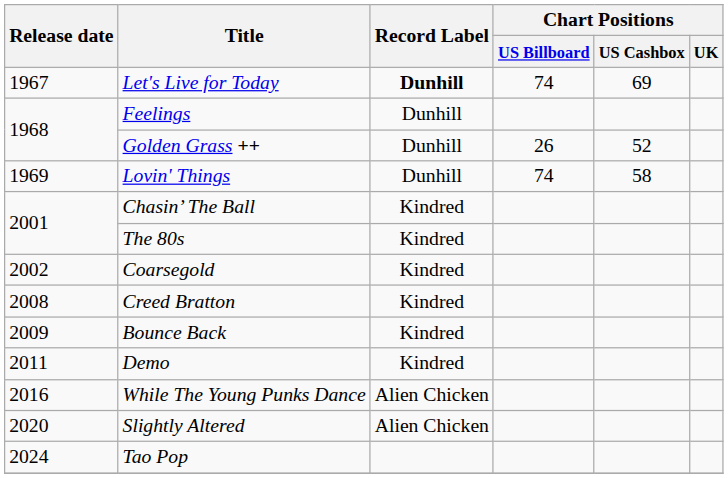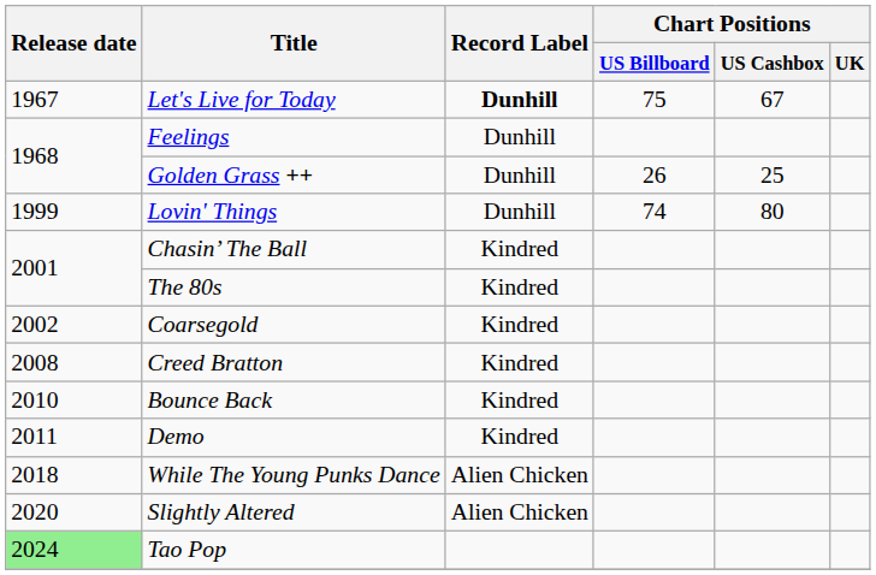 <table class="wikitable">
 <tr>
 <th rowspan="2">Release date</th>
 <th rowspan="2">Title</th>
 <th rowspan="2">Record Label</th>
 <th colspan="4">Chart Positions</th>
 </tr>
 <tr>
 <th><small><a href='#'>US Billboard</a></small></th>
 <th><small> US Cashbox </small></th>
 <th><small>UK</small></th>
 </tr>
 <tr>
 <td>1967</td>
 <td><em><a href='#'>Let's Live for Today</a></em></td>
 <td style="text-align:center;"><strong>Dunhill</strong></td>
-<td style="text-align:center;">74</td>
-<td style="text-align:center;">69</td>
+<td style="text-align:center;">75</td>
+<td style="text-align:center;">67</td>
 <td style="text-align:center;"></td>
 </tr>
 <tr>
 <td rowspan="2">1968</td>
 <td><em><a href='#'>Feelings</a></em></td>
 <td style="text-align:center;">Dunhill</td>
 <td style="text-align:center;"></td>
 <td style="text-align:center;"></td>
 <td style="text-align:center;"></td>
 </tr>
 <tr>
 <td><em><a href='#'>Golden Grass</a></em> <strong>++</strong></td>
 <td style="text-align:center;">Dunhill</td>
 <td style="text-align:center;">26</td>
-<td style="text-align:center;">52</td>
+<td style="text-align:center;">25</td>
 <td style="text-align:center;"></td>
 </tr>
 <tr>
-<td>1969</td>
+<td>1999</td>
 <td><em><a href='#'>Lovin' Things</a></em></td>
 <td style="text-align:center;">Dunhill</td>
 <td style="text-align:center;">74</td>
-<td style="text-align:center;">58</td>
+<td style="text-align:center;">80</td>
 <td style="text-align:center;"></td>
 </tr>
 <tr>
 <td rowspan="2">2001</td>
 <td><em>Chasin’ The Ball</em></td>
 <td style="text-align:center;">Kindred</td>
 <td style="text-align:center;"></td>
 <td style="text-align:center;"></td>
 <td style="text-align:center;"></td>
 </tr>
 <tr>
 <td><em>The 80s</em></td>
 <td style="text-align:center;">Kindred</td>
 <td style="text-align:center;"></td>
 <td style="text-align:center;"></td>
 <td style="text-align:center;"></td>
 </tr>
 <tr>
 <td>2002</td>
 <td><em>Coarsegold</em></td>
 <td style="text-align:center;">Kindred</td>
 <td style="text-align:center;"></td>
 <td style="text-align:center;"></td>
 <td style="text-align:center;"></td>
 </tr>
 <tr>
 <td>2008</td>
 <td><em>Creed Bratton</em></td>
 <td style="text-align:center;">Kindred</td>
 <td style="text-align:center;"></td>
 <td style="text-align:center;"></td>
 <td style="text-align:center;"></td>
 </tr>
 <tr>
-<td>2009</td>
+<td>2010</td>
 <td><em>Bounce Back</em></td>
 <td style="text-align:center;">Kindred</td>
 <td style="text-align:center;"></td>
 <td style="text-align:center;"></td>
 <td style="text-align:center;"></td>
 </tr>
 <tr>
 <td>2011</td>
 <td><em>Demo</em></td>
 <td style="text-align:center;">Kindred</td>
 <td style="text-align:center;"></td>
 <td style="text-align:center;"></td>
 <td style="text-align:center;"></td>
 </tr>
 <tr>
-<td>2016</td>
+<td>2018</td>
 <td><em>While The Young Punks Dance</em></td>
 <td style="text-align:center;">Alien Chicken</td>
 <td style="text-align:center;"></td>
 <td style="text-align:center;"></td>
 <td style="text-align:center;"></td>
 </tr>
 <tr>
 <td>2020</td>
 <td><em>Slightly Altered</em></td>
 <td style="text-align:center;">Alien Chicken</td>
 <td style="text-align:center;"></td>
 <td style="text-align:center;"></td>
 <td style="text-align:center;"></td>
 </tr>
 <tr>
-<td>2024</td>
+<td style="background: lightgreen;">2024</td>
 <td><em>Tao Pop</em></td>
 <td style="text-align:center;"></td>
 <td style="text-align:center;"></td>
 <td style="text-align:center;"></td>
 <td style="text-align:center;"></td>
 </tr>
 <tr>
 </tr>
 </table>
